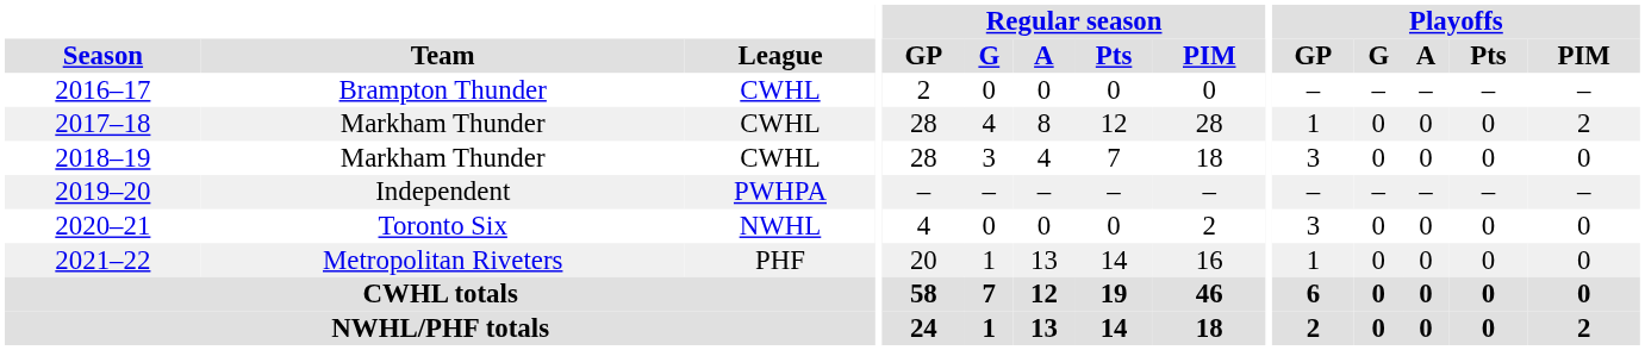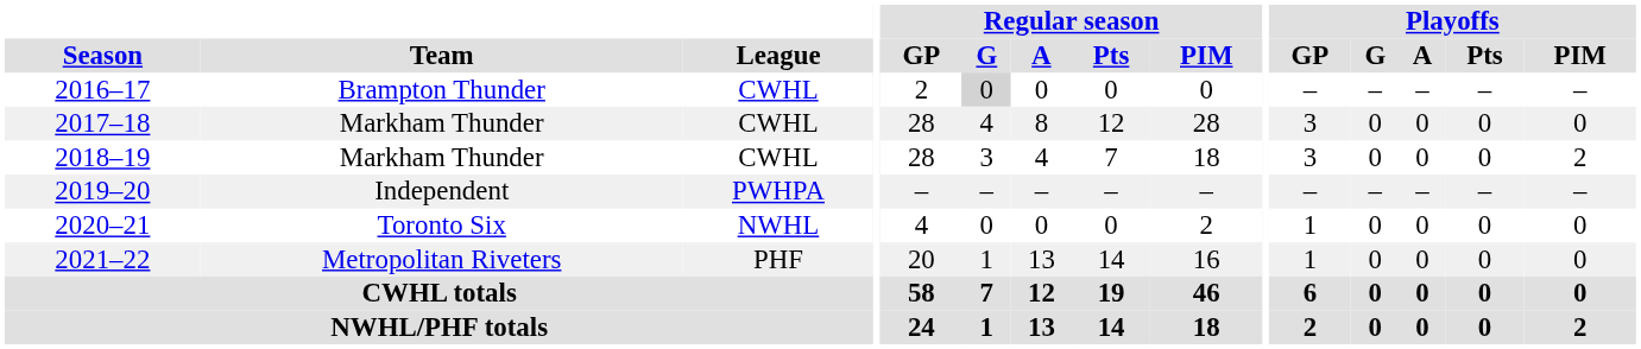 <table border="0" cellpadding="1" cellspacing="0" style="text-align:center; width:60em">
 <tr bgcolor="#e0e0e0">
 <th colspan="3" bgcolor="#ffffff"></th>
 <th rowspan="102" bgcolor="#ffffff"></th>
 <th colspan="5"><a href='#'>Regular season</a></th>
 <th rowspan="102" bgcolor="#ffffff"></th>
 <th colspan="5"><a href='#'>Playoffs</a></th>
 </tr>
 <tr bgcolor="#e0e0e0">
 <th><a href='#'>Season</a></th>
 <th>Team</th>
 <th>League</th>
 <th>GP</th>
 <th><a href='#'>G</a></th>
 <th><a href='#'>A</a></th>
 <th><a href='#'>Pts</a></th>
 <th><a href='#'>PIM</a></th>
 <th>GP</th>
 <th>G</th>
 <th>A</th>
 <th>Pts</th>
 <th>PIM</th>
 </tr>
 <tr>
 <td><a href='#'>2016–17</a></td>
 <td><a href='#'>Brampton Thunder</a></td>
 <td><a href='#'>CWHL</a></td>
 <td>2</td>
-<td>0</td>
+<td style="background: lightgrey;">0</td>
 <td>0</td>
 <td>0</td>
 <td>0</td>
 <td>–</td>
 <td>–</td>
 <td>–</td>
 <td>–</td>
 <td>–</td>
 </tr>
 <tr style="background:#f0f0f0;">
 <td><a href='#'>2017–18</a></td>
 <td>Markham Thunder</td>
 <td>CWHL</td>
 <td>28</td>
 <td>4</td>
 <td>8</td>
 <td>12</td>
 <td>28</td>
-<td>1</td>
+<td>3</td>
 <td>0</td>
 <td>0</td>
 <td>0</td>
-<td>2</td>
+<td>0</td>
 </tr>
 <tr>
 <td><a href='#'>2018–19</a></td>
 <td>Markham Thunder</td>
 <td>CWHL</td>
 <td>28</td>
 <td>3</td>
 <td>4</td>
 <td>7</td>
 <td>18</td>
 <td>3</td>
 <td>0</td>
 <td>0</td>
 <td>0</td>
-<td>0</td>
+<td>2</td>
 </tr>
 <tr style="background:#f0f0f0;">
 <td><a href='#'>2019–20</a></td>
 <td>Independent</td>
 <td><a href='#'>PWHPA</a></td>
 <td>–</td>
 <td>–</td>
 <td>–</td>
 <td>–</td>
 <td>–</td>
 <td>–</td>
 <td>–</td>
 <td>–</td>
 <td>–</td>
 <td>–</td>
 </tr>
 <tr>
 <td><a href='#'>2020–21</a></td>
 <td><a href='#'>Toronto Six</a></td>
 <td><a href='#'>NWHL</a></td>
 <td>4</td>
 <td>0</td>
 <td>0</td>
 <td>0</td>
 <td>2</td>
-<td>3</td>
+<td>1</td>
 <td>0</td>
 <td>0</td>
 <td>0</td>
 <td>0</td>
 </tr>
 <tr bgcolor="f0f0f0">
 <td><a href='#'>2021–22</a></td>
 <td><a href='#'>Metropolitan Riveters</a></td>
 <td>PHF</td>
 <td>20</td>
 <td>1</td>
 <td>13</td>
 <td>14</td>
 <td>16</td>
 <td>1</td>
 <td>0</td>
 <td>0</td>
 <td>0</td>
 <td>0</td>
 </tr>
 <tr bgcolor="#e0e0e0">
 <th colspan="3">CWHL totals</th>
 <th>58</th>
 <th>7</th>
 <th>12</th>
 <th>19</th>
 <th>46</th>
 <th>6</th>
 <th>0</th>
 <th>0</th>
 <th>0</th>
 <th>0</th>
 </tr>
 <tr bgcolor="#e0e0e0">
 <th colspan="3">NWHL/PHF totals</th>
 <th>24</th>
 <th>1</th>
 <th>13</th>
 <th>14</th>
 <th>18</th>
 <th>2</th>
 <th>0</th>
 <th>0</th>
 <th>0</th>
 <th>2</th>
 </tr>
 </table>
